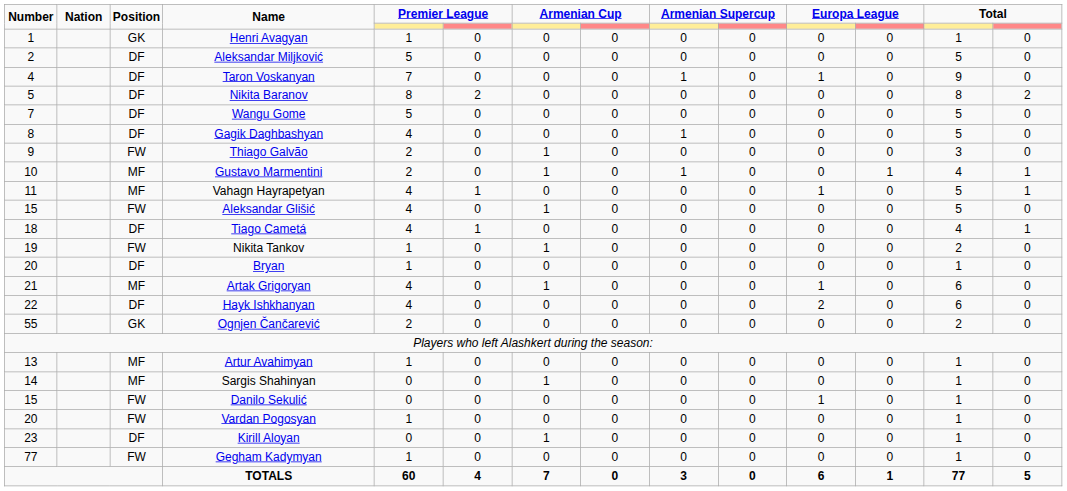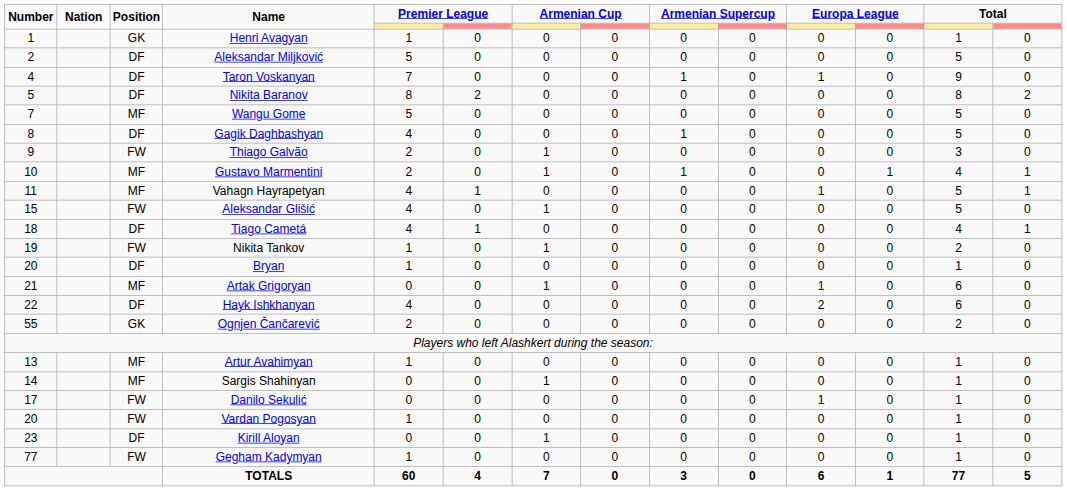 <table class="wikitable" style="text-align:center;">
 <tr>
 <td rowspan="2"  style="width:5%; text-align:center;"><strong>Number</strong></td>
 <td rowspan="2"  style="width:5%; text-align:center;"><strong>Nation</strong></td>
 <td rowspan="2"  style="width:5%; text-align:center;"><strong>Position</strong></td>
 <td rowspan="2"  style="width:20%; text-align:center;"><strong>Name</strong></td>
 <td colspan="2" style="text-align:center;"><strong><a href='#'>Premier League</a></strong></td>
 <td colspan="2" style="text-align:center;"><strong><a href='#'>Armenian Cup</a></strong></td>
 <td colspan="2" style="text-align:center;"><strong><a href='#'>Armenian Supercup</a></strong></td>
 <td colspan="2" style="text-align:center;"><strong><a href='#'>Europa League</a></strong></td>
 <td colspan="2" style="text-align:center;"><strong>Total</strong></td>
 </tr>
 <tr>
 <th style="width:60px; background:#fe9;"></th>
 <th style="width:60px; background:#ff8888;"></th>
 <th style="width:60px; background:#fe9;"></th>
 <th style="width:60px; background:#ff8888;"></th>
 <th style="width:60px; background:#fe9;"></th>
 <th style="width:60px; background:#ff8888;"></th>
 <th style="width:60px; background:#fe9;"></th>
 <th style="width:60px; background:#ff8888;"></th>
 <th style="width:60px; background:#fe9;"></th>
 <th style="width:60px; background:#ff8888;"></th>
 </tr>
 <tr>
 <td>1</td>
 <td></td>
 <td>GK</td>
 <td><a href='#'>Henri Avagyan</a></td>
 <td>1</td>
 <td>0</td>
 <td>0</td>
 <td>0</td>
 <td>0</td>
 <td>0</td>
 <td>0</td>
 <td>0</td>
 <td>1</td>
 <td>0</td>
 </tr>
 <tr>
 <td>2</td>
 <td></td>
 <td>DF</td>
 <td><a href='#'>Aleksandar Miljković</a></td>
 <td>5</td>
 <td>0</td>
 <td>0</td>
 <td>0</td>
 <td>0</td>
 <td>0</td>
 <td>0</td>
 <td>0</td>
 <td>5</td>
 <td>0</td>
 </tr>
 <tr>
 <td>4</td>
 <td></td>
 <td>DF</td>
 <td><a href='#'>Taron Voskanyan</a></td>
 <td>7</td>
 <td>0</td>
 <td>0</td>
 <td>0</td>
 <td>1</td>
 <td>0</td>
 <td>1</td>
 <td>0</td>
 <td>9</td>
 <td>0</td>
 </tr>
 <tr>
 <td>5</td>
 <td></td>
 <td>DF</td>
 <td><a href='#'>Nikita Baranov</a></td>
 <td>8</td>
 <td>2</td>
 <td>0</td>
 <td>0</td>
 <td>0</td>
 <td>0</td>
 <td>0</td>
 <td>0</td>
 <td>8</td>
 <td>2</td>
 </tr>
 <tr>
 <td>7</td>
 <td></td>
-<td>DF</td>
+<td>MF</td>
 <td><a href='#'>Wangu Gome</a></td>
 <td>5</td>
 <td>0</td>
 <td>0</td>
 <td>0</td>
 <td>0</td>
 <td>0</td>
 <td>0</td>
 <td>0</td>
 <td>5</td>
 <td>0</td>
 </tr>
 <tr>
 <td>8</td>
 <td></td>
 <td>DF</td>
 <td><a href='#'>Gagik Daghbashyan</a></td>
 <td>4</td>
 <td>0</td>
 <td>0</td>
 <td>0</td>
 <td>1</td>
 <td>0</td>
 <td>0</td>
 <td>0</td>
 <td>5</td>
 <td>0</td>
 </tr>
 <tr>
 <td>9</td>
 <td></td>
 <td>FW</td>
 <td><a href='#'>Thiago Galvão</a></td>
 <td>2</td>
 <td>0</td>
 <td>1</td>
 <td>0</td>
 <td>0</td>
 <td>0</td>
 <td>0</td>
 <td>0</td>
 <td>3</td>
 <td>0</td>
 </tr>
 <tr>
 <td>10</td>
 <td></td>
 <td>MF</td>
 <td><a href='#'>Gustavo Marmentini</a></td>
 <td>2</td>
 <td>0</td>
 <td>1</td>
 <td>0</td>
 <td>1</td>
 <td>0</td>
 <td>0</td>
 <td>1</td>
 <td>4</td>
 <td>1</td>
 </tr>
 <tr>
 <td>11</td>
 <td></td>
 <td>MF</td>
 <td>Vahagn Hayrapetyan</td>
 <td>4</td>
 <td>1</td>
 <td>0</td>
 <td>0</td>
 <td>0</td>
 <td>0</td>
 <td>1</td>
 <td>0</td>
 <td>5</td>
 <td>1</td>
 </tr>
 <tr>
 <td>15</td>
 <td></td>
 <td>FW</td>
 <td><a href='#'>Aleksandar Glišić</a></td>
 <td>4</td>
 <td>0</td>
 <td>1</td>
 <td>0</td>
 <td>0</td>
 <td>0</td>
 <td>0</td>
 <td>0</td>
 <td>5</td>
 <td>0</td>
 </tr>
 <tr>
 <td>18</td>
 <td></td>
 <td>DF</td>
 <td><a href='#'>Tiago Cametá</a></td>
 <td>4</td>
 <td>1</td>
 <td>0</td>
 <td>0</td>
 <td>0</td>
 <td>0</td>
 <td>0</td>
 <td>0</td>
 <td>4</td>
 <td>1</td>
 </tr>
 <tr>
 <td>19</td>
 <td></td>
 <td>FW</td>
 <td>Nikita Tankov</td>
 <td>1</td>
 <td>0</td>
 <td>1</td>
 <td>0</td>
 <td>0</td>
 <td>0</td>
 <td>0</td>
 <td>0</td>
 <td>2</td>
 <td>0</td>
 </tr>
 <tr>
 <td>20</td>
 <td></td>
 <td>DF</td>
 <td><a href='#'>Bryan</a></td>
 <td>1</td>
 <td>0</td>
 <td>0</td>
 <td>0</td>
 <td>0</td>
 <td>0</td>
 <td>0</td>
 <td>0</td>
 <td>1</td>
 <td>0</td>
 </tr>
 <tr>
 <td>21</td>
 <td></td>
 <td>MF</td>
 <td><a href='#'>Artak Grigoryan</a></td>
-<td>4</td>
+<td>0</td>
 <td>0</td>
 <td>1</td>
 <td>0</td>
 <td>0</td>
 <td>0</td>
 <td>1</td>
 <td>0</td>
 <td>6</td>
 <td>0</td>
 </tr>
 <tr>
 <td>22</td>
 <td></td>
 <td>DF</td>
 <td><a href='#'>Hayk Ishkhanyan</a></td>
 <td>4</td>
 <td>0</td>
 <td>0</td>
 <td>0</td>
 <td>0</td>
 <td>0</td>
 <td>2</td>
 <td>0</td>
 <td>6</td>
 <td>0</td>
 </tr>
 <tr>
 <td>55</td>
 <td></td>
 <td>GK</td>
 <td><a href='#'>Ognjen Čančarević</a></td>
 <td>2</td>
 <td>0</td>
 <td>0</td>
 <td>0</td>
 <td>0</td>
 <td>0</td>
 <td>0</td>
 <td>0</td>
 <td>2</td>
 <td>0</td>
 </tr>
 <tr>
 <td colspan="14"><em>Players who left Alashkert during the season:</em></td>
 </tr>
 <tr>
 <td>13</td>
 <td></td>
 <td>MF</td>
 <td><a href='#'>Artur Avahimyan</a></td>
 <td>1</td>
 <td>0</td>
 <td>0</td>
 <td>0</td>
 <td>0</td>
 <td>0</td>
 <td>0</td>
 <td>0</td>
 <td>1</td>
 <td>0</td>
 </tr>
 <tr>
 <td>14</td>
 <td></td>
 <td>MF</td>
 <td>Sargis Shahinyan</td>
 <td>0</td>
 <td>0</td>
 <td>1</td>
 <td>0</td>
 <td>0</td>
 <td>0</td>
 <td>0</td>
 <td>0</td>
 <td>1</td>
 <td>0</td>
 </tr>
 <tr>
-<td>15</td>
+<td>17</td>
 <td></td>
 <td>FW</td>
 <td><a href='#'>Danilo Sekulić</a></td>
 <td>0</td>
 <td>0</td>
 <td>0</td>
 <td>0</td>
 <td>0</td>
 <td>0</td>
 <td>1</td>
 <td>0</td>
 <td>1</td>
 <td>0</td>
 </tr>
 <tr>
 <td>20</td>
 <td></td>
 <td>FW</td>
 <td><a href='#'>Vardan Pogosyan</a></td>
 <td>1</td>
 <td>0</td>
 <td>0</td>
 <td>0</td>
 <td>0</td>
 <td>0</td>
 <td>0</td>
 <td>0</td>
 <td>1</td>
 <td>0</td>
 </tr>
 <tr>
 <td>23</td>
 <td></td>
 <td>DF</td>
 <td><a href='#'>Kirill Aloyan</a></td>
 <td>0</td>
 <td>0</td>
 <td>1</td>
 <td>0</td>
 <td>0</td>
 <td>0</td>
 <td>0</td>
 <td>0</td>
 <td>1</td>
 <td>0</td>
 </tr>
 <tr>
 <td>77</td>
 <td></td>
 <td>FW</td>
 <td><a href='#'>Gegham Kadymyan</a></td>
 <td>1</td>
 <td>0</td>
 <td>0</td>
 <td>0</td>
 <td>0</td>
 <td>0</td>
 <td>0</td>
 <td>0</td>
 <td>1</td>
 <td>0</td>
 </tr>
 <tr>
 <td colspan="3"></td>
 <td><strong>TOTALS</strong></td>
 <td><strong>60</strong></td>
 <td><strong>4</strong></td>
 <td><strong>7</strong></td>
 <td><strong>0</strong></td>
 <td><strong>3</strong></td>
 <td><strong>0</strong></td>
 <td><strong>6</strong></td>
 <td><strong>1</strong></td>
 <td><strong>77</strong></td>
 <td><strong>5</strong></td>
 </tr>
 </table>
